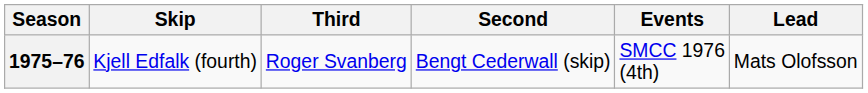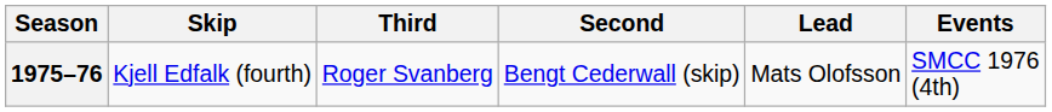 <table class="wikitable">
 <tr>
 <th scope="col">Season</th>
 <th scope="col">Skip</th>
 <th scope="col">Third</th>
 <th scope="col">Second</th>
+<th scope="col">Lead</th>
 <th scope="col">Events</th>
-<th scope="col">Lead</th>
 </tr>
 <tr>
 <th scope="row">1975–76</th>
 <td><a href='#'>Kjell Edfalk</a> (fourth)</td>
 <td><a href='#'>Roger Svanberg</a></td>
 <td><a href='#'>Bengt Cederwall</a> (skip)</td>
+<td>Mats Olofsson</td>
 <td><a href='#'>SMCC</a> 1976 <br> (4th)</td>
-<td>Mats Olofsson</td>
 </tr>
 </table>
